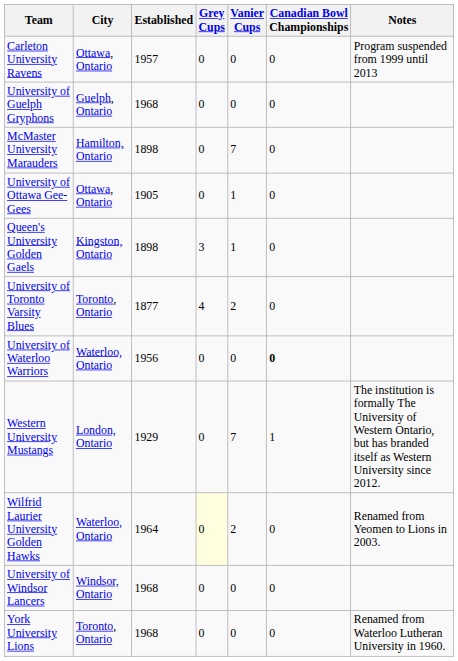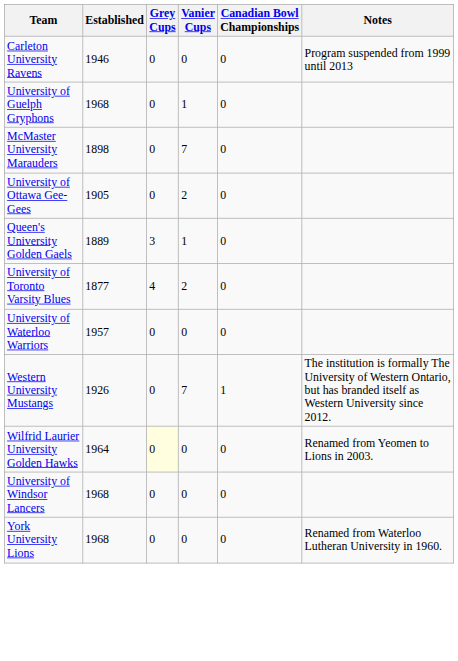 <table class="wikitable">
 <tr>
 <th bgcolor="#DDDDFF" width="20%">Team</th>
-<th bgcolor="#DDDDFF" width="15%">City</th>
 <th bgcolor="#DDDDFF" width="10%">Established</th>
 <th bgcolor="#DDDDFF" width="5%"><a href='#'>Grey Cups</a></th>
 <th bgcolor="#DDDDFF" width="5%"><a href='#'>Vanier Cups</a></th>
 <th bgcolor="#DDDDFF" width="5%"><a href='#'>Canadian Bowl</a> Championships</th>
 <th bgcolor="#DDDDFF" width="45%">Notes</th>
 </tr>
 <tr>
 <td><a href='#'>Carleton University Ravens</a></td>
-<td><a href='#'>Ottawa</a>, <a href='#'>Ontario</a></td>
-<td>1957</td>
+<td>1946</td>
 <td>0</td>
 <td>0</td>
 <td>0</td>
 <td>Program suspended from 1999 until 2013</td>
 </tr>
 <tr>
 <td><a href='#'>University of Guelph Gryphons</a></td>
-<td><a href='#'>Guelph</a>, <a href='#'>Ontario</a></td>
 <td>1968</td>
 <td>0</td>
-<td>0</td>
+<td>1</td>
 <td>0</td>
 <td></td>
 </tr>
 <tr>
 <td><a href='#'>McMaster University Marauders</a></td>
-<td><a href='#'>Hamilton, Ontario</a></td>
 <td>1898</td>
 <td>0</td>
 <td>7</td>
 <td>0</td>
 <td></td>
 </tr>
 <tr>
 <td><a href='#'>University of Ottawa Gee-Gees</a></td>
-<td><a href='#'>Ottawa</a>, <a href='#'>Ontario</a></td>
 <td>1905</td>
 <td>0</td>
-<td>1</td>
+<td>2</td>
 <td>0</td>
 <td></td>
 </tr>
 <tr>
 <td><a href='#'>Queen's University Golden Gaels</a></td>
-<td><a href='#'>Kingston, Ontario</a></td>
-<td>1898</td>
+<td>1889</td>
 <td>3</td>
 <td>1</td>
 <td>0</td>
 <td></td>
 </tr>
 <tr>
 <td><a href='#'>University of Toronto Varsity Blues</a></td>
-<td><a href='#'>Toronto</a>, <a href='#'>Ontario</a></td>
 <td>1877</td>
 <td>4</td>
 <td>2</td>
 <td>0</td>
 <td></td>
 </tr>
 <tr>
 <td><a href='#'>University of Waterloo Warriors</a></td>
-<td><a href='#'>Waterloo, Ontario</a></td>
-<td>1956</td>
+<td>1957</td>
 <td>0</td>
 <td>0</td>
-<td><strong>0</strong></td>
+<td>0</td>
 <td></td>
 </tr>
 <tr>
 <td><a href='#'>Western University Mustangs</a></td>
-<td><a href='#'>London, Ontario</a></td>
-<td>1929</td>
+<td>1926</td>
 <td>0</td>
 <td>7</td>
 <td>1</td>
 <td>The institution is formally The University of Western Ontario, but has branded itself as Western University since 2012.</td>
 </tr>
 <tr>
 <td><a href='#'>Wilfrid Laurier University Golden Hawks</a></td>
-<td><a href='#'>Waterloo, Ontario</a></td>
 <td>1964</td>
 <td style="background: lightyellow;">0</td>
-<td>2</td>
+<td>0</td>
 <td>0</td>
 <td>Renamed from Yeomen to Lions in 2003.</td>
 </tr>
 <tr>
 <td><a href='#'>University of Windsor Lancers</a></td>
-<td><a href='#'>Windsor, Ontario</a></td>
 <td>1968</td>
 <td>0</td>
 <td>0</td>
 <td>0</td>
 <td></td>
 </tr>
 <tr>
 <td><a href='#'>York University Lions</a></td>
-<td><a href='#'>Toronto</a>, <a href='#'>Ontario</a></td>
 <td>1968</td>
 <td>0</td>
 <td>0</td>
 <td>0</td>
 <td>Renamed from Waterloo Lutheran University in 1960.</td>
 </tr>
 </table>
